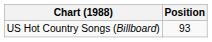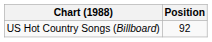 <table class="wikitable">
 <tr>
 <th>Chart (1988)</th>
 <th>Position</th>
 </tr>
 <tr>
 <td>US Hot Country Songs (<em>Billboard</em>)</td>
-<td align="center">93</td>
+<td align="center">92</td>
 </tr>
 </table>
